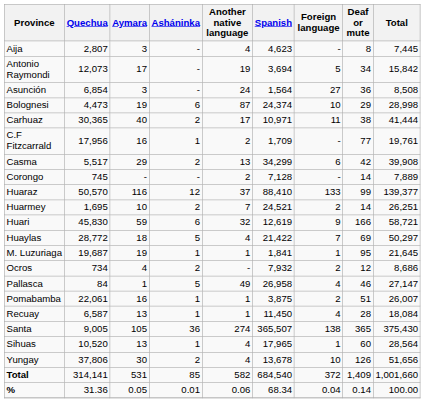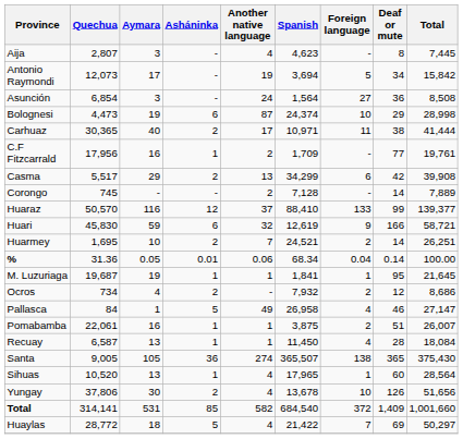 <table class="wikitable" style="width:35%;">
 <tr bgcolor=#EFEFEF>
 <th>Province</th>
 <th><a href='#'>Quechua</a></th>
 <th><a href='#'>Aymara</a></th>
 <th><a href='#'>Asháninka</a></th>
 <th>Another native language</th>
 <th><a href='#'>Spanish</a></th>
 <th>Foreign language</th>
 <th>Deaf or mute</th>
 <th>Total</th>
 </tr>
 <tr>
 <td>Aija</td>
 <td align="right">2,807</td>
 <td align="right">3</td>
 <td align="right">-</td>
 <td align="right">4</td>
 <td align="right">4,623</td>
 <td align="right">-</td>
 <td align="right">8</td>
 <td align="right">7,445</td>
 </tr>
 <tr>
 <td>Antonio Raymondi</td>
 <td align="right">12,073</td>
 <td align="right">17</td>
 <td align="right">-</td>
 <td align="right">19</td>
 <td align="right">3,694</td>
 <td align="right">5</td>
 <td align="right">34</td>
 <td align="right">15,842</td>
 </tr>
 <tr>
 <td>Asunción</td>
 <td align="right">6,854</td>
 <td align="right">3</td>
 <td align="right">-</td>
 <td align="right">24</td>
 <td align="right">1,564</td>
 <td align="right">27</td>
 <td align="right">36</td>
 <td align="right">8,508</td>
 </tr>
 <tr>
 <td>Bolognesi</td>
 <td align="right">4,473</td>
 <td align="right">19</td>
 <td align="right">6</td>
 <td align="right">87</td>
 <td align="right">24,374</td>
 <td align="right">10</td>
 <td align="right">29</td>
 <td align="right">28,998</td>
 </tr>
 <tr>
 <td>Carhuaz</td>
 <td align="right">30,365</td>
 <td align="right">40</td>
 <td align="right">2</td>
 <td align="right">17</td>
 <td align="right">10,971</td>
 <td align="right">11</td>
 <td align="right">38</td>
 <td align="right">41,444</td>
 </tr>
 <tr>
 <td>C.F Fitzcarrald</td>
 <td align="right">17,956</td>
 <td align="right">16</td>
 <td align="right">1</td>
 <td align="right">2</td>
 <td align="right">1,709</td>
 <td align="right">-</td>
 <td align="right">77</td>
 <td align="right">19,761</td>
 </tr>
 <tr>
 <td>Casma</td>
 <td align="right">5,517</td>
 <td align="right">29</td>
 <td align="right">2</td>
 <td align="right">13</td>
 <td align="right">34,299</td>
 <td align="right">6</td>
 <td align="right">42</td>
 <td align="right">39,908</td>
 </tr>
 <tr>
 <td>Corongo</td>
 <td align="right">745</td>
 <td align="right">-</td>
 <td align="right">-</td>
 <td align="right">2</td>
 <td align="right">7,128</td>
 <td align="right">-</td>
 <td align="right">14</td>
 <td align="right">7,889</td>
 </tr>
 <tr>
 <td>Huaraz</td>
 <td align="right">50,570</td>
 <td align="right">116</td>
 <td align="right">12</td>
 <td align="right">37</td>
 <td align="right">88,410</td>
 <td align="right">133</td>
 <td align="right">99</td>
 <td align="right">139,377</td>
 </tr>
 <tr>
+<td>Huari</td>
+<td align="right">45,830</td>
+<td align="right">59</td>
+<td align="right">6</td>
+<td align="right">32</td>
+<td align="right">12,619</td>
+<td align="right">9</td>
+<td align="right">166</td>
+<td align="right">58,721</td>
+</tr>
+<tr>
 <td>Huarmey</td>
 <td align="right">1,695</td>
 <td align="right">10</td>
 <td align="right">2</td>
 <td align="right">7</td>
 <td align="right">24,521</td>
 <td align="right">2</td>
 <td align="right">14</td>
 <td align="right">26,251</td>
 </tr>
 <tr>
-<td>Huari</td>
-<td align="right">45,830</td>
-<td align="right">59</td>
-<td align="right">6</td>
-<td align="right">32</td>
-<td align="right">12,619</td>
-<td align="right">9</td>
-<td align="right">166</td>
-<td align="right">58,721</td>
-</tr>
-<tr>
-<td>Huaylas</td>
-<td align="right">28,772</td>
-<td align="right">18</td>
-<td align="right">5</td>
-<td align="right">4</td>
-<td align="right">21,422</td>
-<td align="right">7</td>
-<td align="right">69</td>
-<td align="right">50,297</td>
+<td><strong>%</strong></td>
+<td align="right">31.36</td>
+<td align="right">0.05</td>
+<td align="right">0.01</td>
+<td align="right">0.06</td>
+<td align="right">68.34</td>
+<td align="right">0.04</td>
+<td align="right">0.14</td>
+<td align="right">100.00</td>
 </tr>
 <tr>
 <td>M. Luzuriaga</td>
 <td align="right">19,687</td>
 <td align="right">19</td>
 <td align="right">1</td>
 <td align="right">1</td>
 <td align="right">1,841</td>
 <td align="right">1</td>
 <td align="right">95</td>
 <td align="right">21,645</td>
 </tr>
 <tr>
 <td>Ocros</td>
 <td align="right">734</td>
 <td align="right">4</td>
 <td align="right">2</td>
 <td align="right">-</td>
 <td align="right">7,932</td>
 <td align="right">2</td>
 <td align="right">12</td>
 <td align="right">8,686</td>
 </tr>
 <tr>
 <td>Pallasca</td>
 <td align="right">84</td>
 <td align="right">1</td>
 <td align="right">5</td>
 <td align="right">49</td>
 <td align="right">26,958</td>
 <td align="right">4</td>
 <td align="right">46</td>
 <td align="right">27,147</td>
 </tr>
 <tr>
 <td>Pomabamba</td>
 <td align="right">22,061</td>
 <td align="right">16</td>
 <td align="right">1</td>
 <td align="right">1</td>
 <td align="right">3,875</td>
 <td align="right">2</td>
 <td align="right">51</td>
 <td align="right">26,007</td>
 </tr>
 <tr>
 <td>Recuay</td>
 <td align="right">6,587</td>
 <td align="right">13</td>
 <td align="right">1</td>
 <td align="right">1</td>
 <td align="right">11,450</td>
 <td align="right">4</td>
 <td align="right">28</td>
 <td align="right">18,084</td>
 </tr>
 <tr>
 <td>Santa</td>
 <td align="right">9,005</td>
 <td align="right">105</td>
 <td align="right">36</td>
 <td align="right">274</td>
 <td align="right">365,507</td>
 <td align="right">138</td>
 <td align="right">365</td>
 <td align="right">375,430</td>
 </tr>
 <tr>
 <td>Sihuas</td>
 <td align="right">10,520</td>
 <td align="right">13</td>
 <td align="right">1</td>
 <td align="right">4</td>
 <td align="right">17,965</td>
 <td align="right">1</td>
 <td align="right">60</td>
 <td align="right">28,564</td>
 </tr>
 <tr>
 <td>Yungay</td>
 <td align="right">37,806</td>
 <td align="right">30</td>
 <td align="right">2</td>
 <td align="right">4</td>
 <td align="right">13,678</td>
 <td align="right">10</td>
 <td align="right">126</td>
 <td align="right">51,656</td>
 </tr>
 <tr>
 <td><strong>Total</strong></td>
 <td align="right">314,141</td>
 <td align="right">531</td>
 <td align="right">85</td>
 <td align="right">582</td>
 <td align="right">684,540</td>
 <td align="right">372</td>
 <td align="right">1,409</td>
 <td align="right">1,001,660</td>
 </tr>
 <tr>
-<td><strong>%</strong></td>
-<td align="right">31.36</td>
-<td align="right">0.05</td>
-<td align="right">0.01</td>
-<td align="right">0.06</td>
-<td align="right">68.34</td>
-<td align="right">0.04</td>
-<td align="right">0.14</td>
-<td align="right">100.00</td>
+<td>Huaylas</td>
+<td align="right">28,772</td>
+<td align="right">18</td>
+<td align="right">5</td>
+<td align="right">4</td>
+<td align="right">21,422</td>
+<td align="right">7</td>
+<td align="right">69</td>
+<td align="right">50,297</td>
 </tr>
 <tr>
 </tr>
 </table>
